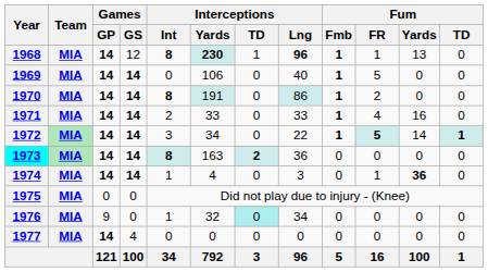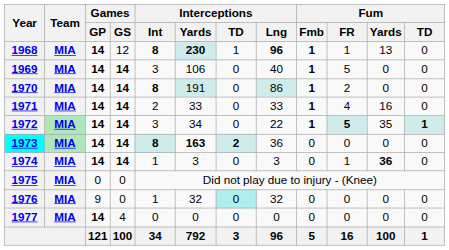 <table class="wikitable" style="text-align:center;">
 <tr>
 <th rowspan="2">Year</th>
 <th rowspan="2">Team</th>
 <th colspan="2">Games</th>
 <th colspan="4">Interceptions</th>
 <th colspan="4">Fum</th>
 </tr>
 <tr>
 <th>GP</th>
 <th>GS</th>
 <th>Int</th>
 <th>Yards</th>
 <th>TD</th>
 <th>Lng</th>
 <th>Fmb</th>
 <th>FR</th>
 <th>Yards</th>
 <th>TD</th>
 </tr>
 <tr>
 <th><a href='#'>1968</a></th>
 <th><a href='#'>MIA</a></th>
 <td><strong>14 </strong></td>
 <td>12</td>
 <td><strong>8 </strong></td>
 <td style="background:#cfecec; width:3em;"><strong> 230 </strong></td>
 <td>1</td>
 <td><strong>96 </strong></td>
 <td><strong> 1 </strong></td>
 <td>1</td>
 <td>13</td>
 <td>0</td>
 </tr>
 <tr>
 <th><a href='#'>1969</a></th>
 <th><a href='#'>MIA</a></th>
 <td><strong>14 </strong></td>
 <td><strong>14 </strong></td>
-<td>0</td>
+<td>3</td>
 <td>106</td>
 <td>0</td>
 <td>40</td>
 <td><strong> 1 </strong></td>
 <td>5</td>
 <td>0</td>
 <td>0</td>
 </tr>
 <tr>
 <th><a href='#'>1970</a></th>
 <th><a href='#'>MIA</a></th>
 <td><strong>14 </strong></td>
 <td><strong>14 </strong></td>
 <td><strong> 8 </strong></td>
 <td style="background:#cfecec; width:3em;">191</td>
 <td>0</td>
 <td style="background:#cfecec; width:3em;">86</td>
 <td><strong>1 </strong></td>
 <td>2</td>
 <td>0</td>
 <td>0</td>
 </tr>
 <tr>
 <th><a href='#'>1971</a></th>
 <th><a href='#'>MIA</a></th>
 <td><strong>14 </strong></td>
 <td><strong> 14 </strong></td>
 <td>2</td>
 <td>33</td>
 <td>0</td>
 <td>33</td>
 <td><strong>1 </strong></td>
 <td>4</td>
 <td>16</td>
 <td>0</td>
 </tr>
 <tr>
 <th><a href='#'>1972</a></th>
 <th style="background:#afe6ba; width:3em;"><a href='#'>MIA</a></th>
 <td><strong>14 </strong></td>
 <td><strong>14 </strong></td>
 <td>3</td>
 <td>34</td>
 <td>0</td>
 <td>22</td>
 <td><strong> 1 </strong></td>
 <td style="background:#cfecec; width:3em;"><strong>5 </strong></td>
-<td>14</td>
+<td>35</td>
 <td style="background:#cfecec; width:3em;"><strong>1</strong></td>
 </tr>
 <tr>
 <th style="background:#00ffff; width:3em;"><a href='#'>1973</a></th>
 <th style="background:#afe6ba; width:3em;"><a href='#'>MIA</a></th>
 <td><strong>14 </strong></td>
 <td><strong>14 </strong></td>
 <td style="background:#cfecec; width:3em;"><strong>8 </strong></td>
-<td>163</td>
+<td><strong>163</strong></td>
 <td style="background:#cfecec; width:3em;"><strong>2 </strong></td>
 <td>36</td>
 <td>0</td>
 <td>0</td>
 <td>0</td>
 <td>0</td>
 </tr>
 <tr>
 <th><a href='#'>1974</a></th>
 <th><a href='#'>MIA</a></th>
 <td><strong>14 </strong></td>
 <td><strong>14 </strong></td>
 <td>1</td>
-<td>4</td>
+<td>3</td>
 <td>0</td>
 <td>3</td>
 <td>0</td>
 <td>1</td>
 <td><strong>36 </strong></td>
 <td>0</td>
 </tr>
 <tr>
 <th><a href='#'>1975</a></th>
 <th><a href='#'>MIA</a></th>
 <td>0</td>
 <td>0</td>
 <td colspan="12">Did not play due to injury - (Knee)</td>
 </tr>
 <tr>
 <th><a href='#'>1976</a></th>
 <th><a href='#'>MIA</a></th>
 <td>9</td>
 <td>0</td>
 <td>1</td>
 <td>32</td>
 <td style="background: paleturquoise;">0</td>
-<td>34</td>
+<td>32</td>
 <td>0</td>
 <td>0</td>
 <td>0</td>
 <td>0</td>
 </tr>
 <tr>
 <th><a href='#'>1977</a></th>
 <th><a href='#'>MIA</a></th>
 <td><strong>14 </strong></td>
 <td>4</td>
 <td>0</td>
 <td>0</td>
 <td>0</td>
 <td>0</td>
 <td>0</td>
 <td>0</td>
 <td>0</td>
 <td>0</td>
 </tr>
 <tr>
 <th colspan="2"></th>
 <th>121</th>
 <th>100</th>
 <th>34</th>
 <th>792</th>
 <th>3</th>
 <th>96</th>
 <th>5</th>
 <th>16</th>
 <th>100</th>
 <th>1</th>
 </tr>
 </table>
